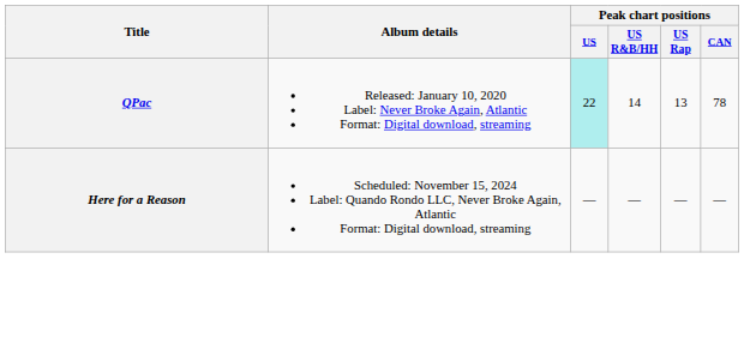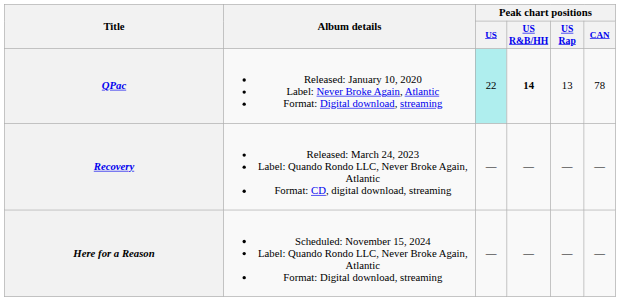 <table class="wikitable plainrowheaders" style="text-align:center">
 <tr>
 <th scope="col" rowspan="2" style="width:20em;">Title</th>
 <th scope="col" rowspan="2" style="width:23em;">Album details</th>
 <th scope="col" colspan="4">Peak chart positions</th>
 </tr>
 <tr>
 <th scope="col" style="width:3em;font-size:85%;"><a href='#'>US</a><br></th>
 <th scope="col" style="width:3em;font-size:90%;"><a href='#'>US<br>R&B/HH</a><br></th>
 <th scope="col" style="width:3em;font-size:90%;"><a href='#'>US Rap</a><br></th>
 <th scope="col" style="width:3em;font-size:85%;"><a href='#'>CAN</a><br></th>
 </tr>
 <tr>
 <th scope="row"><em><a href='#'>QPac</a></em></th>
 <td><br><ul><li>Released: January 10, 2020</li><li>Label: <a href='#'>Never Broke Again</a>, <a href='#'>Atlantic</a></li><li>Format: <a href='#'>Digital download</a>, <a href='#'>streaming</a></li></ul></td>
 <td style="background: paleturquoise;">22</td>
-<td>14</td>
+<td><strong>14</strong></td>
 <td>13</td>
 <td>78</td>
+</tr>
+<tr>
+<th scope="row"><em><a href='#'>Recovery</a></em></th>
+<td><br><ul><li>Released: March 24, 2023</li><li>Label: Quando Rondo LLC, Never Broke Again, Atlantic</li><li>Format: <a href='#'>CD</a>, digital download, streaming</li></ul></td>
+<td>—</td>
+<td>—</td>
+<td>—</td>
+<td>—</td>
 </tr>
 <tr>
 <th scope="row"><em>Here for a Reason</em></th>
 <td><br><ul><li>Scheduled: November 15, 2024</li><li>Label: Quando Rondo LLC, Never Broke Again, Atlantic</li><li>Format: Digital download, streaming</li></ul></td>
 <td>—</td>
 <td>—</td>
 <td>—</td>
 <td>—</td>
 </tr>
 </table>
